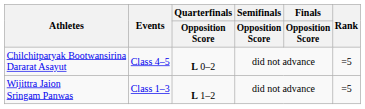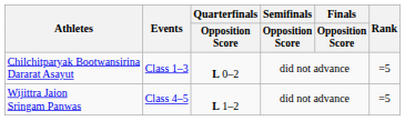 <table class=wikitable style=font-size:90%>
 <tr>
 <th rowspan="2">Athletes</th>
 <th rowspan="2">Events</th>
 <th>Quarterfinals</th>
 <th>Semifinals</th>
 <th>Finals</th>
 <th rowspan="2">Rank</th>
 </tr>
 <tr style=font-size:95%>
 <th>Opposition<br>Score</th>
 <th>Opposition<br>Score</th>
 <th>Opposition<br>Score</th>
 </tr>
 <tr align=center>
 <td align=left><a href='#'>Chilchitparyak Bootwansirina</a><br><a href='#'>Dararat Asayut</a></td>
-<td align=left><a href='#'>Class 4–5</a></td>
+<td align=left><a href='#'>Class 1–3</a></td>
 <td><br><strong>L</strong> 0–2</td>
 <td colspan=2>did not advance</td>
 <td>=5</td>
 </tr>
 <tr align=center>
 <td align=left><a href='#'>Wijittra Jaion</a><br><a href='#'>Sringam Panwas</a></td>
-<td align=left><a href='#'>Class 1–3</a></td>
+<td align=left><a href='#'>Class 4–5</a></td>
 <td><br><strong>L</strong> 1–2</td>
 <td colspan=2>did not advance</td>
 <td>=5</td>
 </tr>
 </table>
